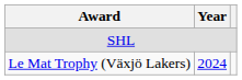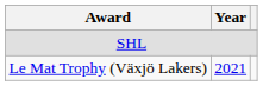 <table class="wikitable">
 <tr>
 <th>Award</th>
 <th>Year</th>
 <th></th>
 </tr>
 <tr ALIGN="center" bgcolor="#e0e0e0">
 <td colspan="3"><a href='#'>SHL</a></td>
 </tr>
 <tr>
 <td><a href='#'>Le Mat Trophy</a> (Växjö Lakers)</td>
-<td><a href='#'>2024</a></td>
+<td><a href='#'>2021</a></td>
 <td></td>
 </tr>
 </table>
